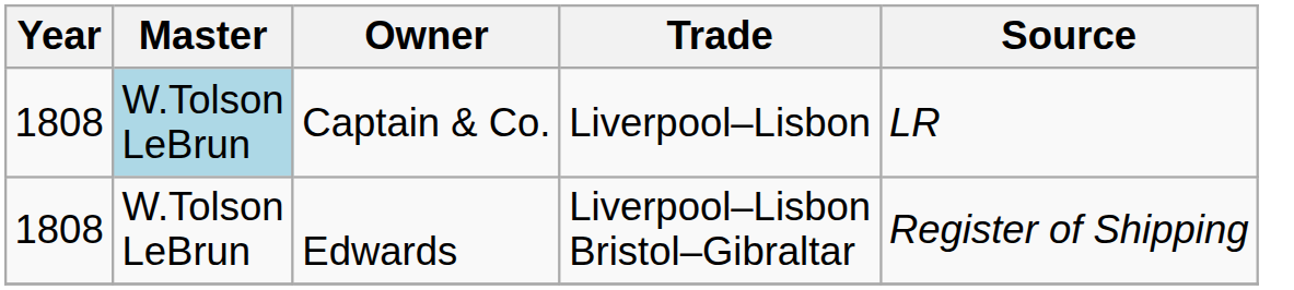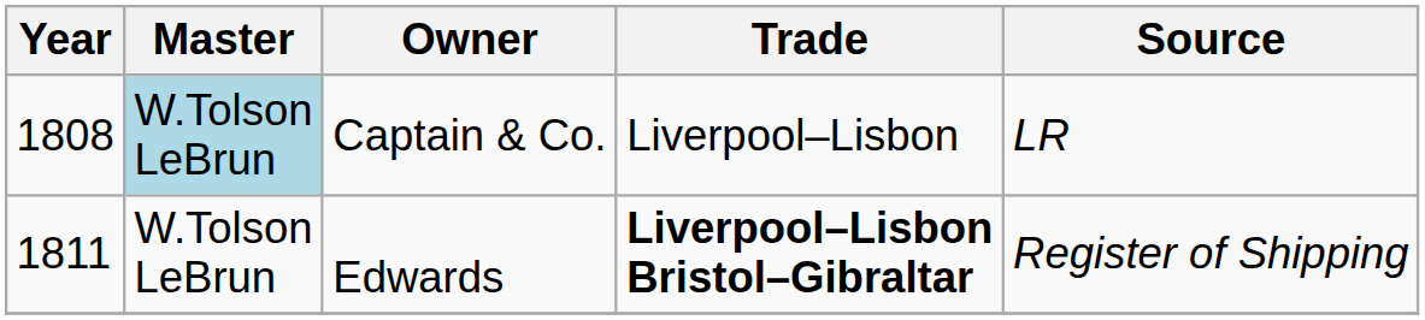 <table class=" wikitable">
 <tr>
 <th>Year</th>
 <th>Master</th>
 <th>Owner</th>
 <th>Trade</th>
 <th>Source</th>
 </tr>
 <tr>
 <td>1808</td>
 <td style="background: lightblue;">W.Tolson<br>LeBrun</td>
 <td>Captain & Co.</td>
 <td>Liverpool–Lisbon</td>
 <td><em>LR</em></td>
 </tr>
 <tr>
-<td>1808</td>
+<td>1811</td>
 <td>W.Tolson<br>LeBrun</td>
 <td><br>Edwards</td>
-<td>Liverpool–Lisbon<br>Bristol–Gibraltar</td>
+<td><strong>Liverpool–Lisbon<br>Bristol–Gibraltar</strong></td>
 <td><em>Register of Shipping</em></td>
 </tr>
 <tr>
 </tr>
 </table>
